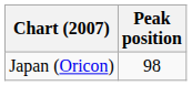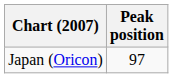 <table class="wikitable sortable">
 <tr>
 <th>Chart (2007)</th>
 <th>Peak<br>position</th>
 </tr>
 <tr>
 <td>Japan (<a href='#'>Oricon</a>)</td>
-<td align="center">98</td>
+<td align="center">97</td>
 </tr>
 </table>
